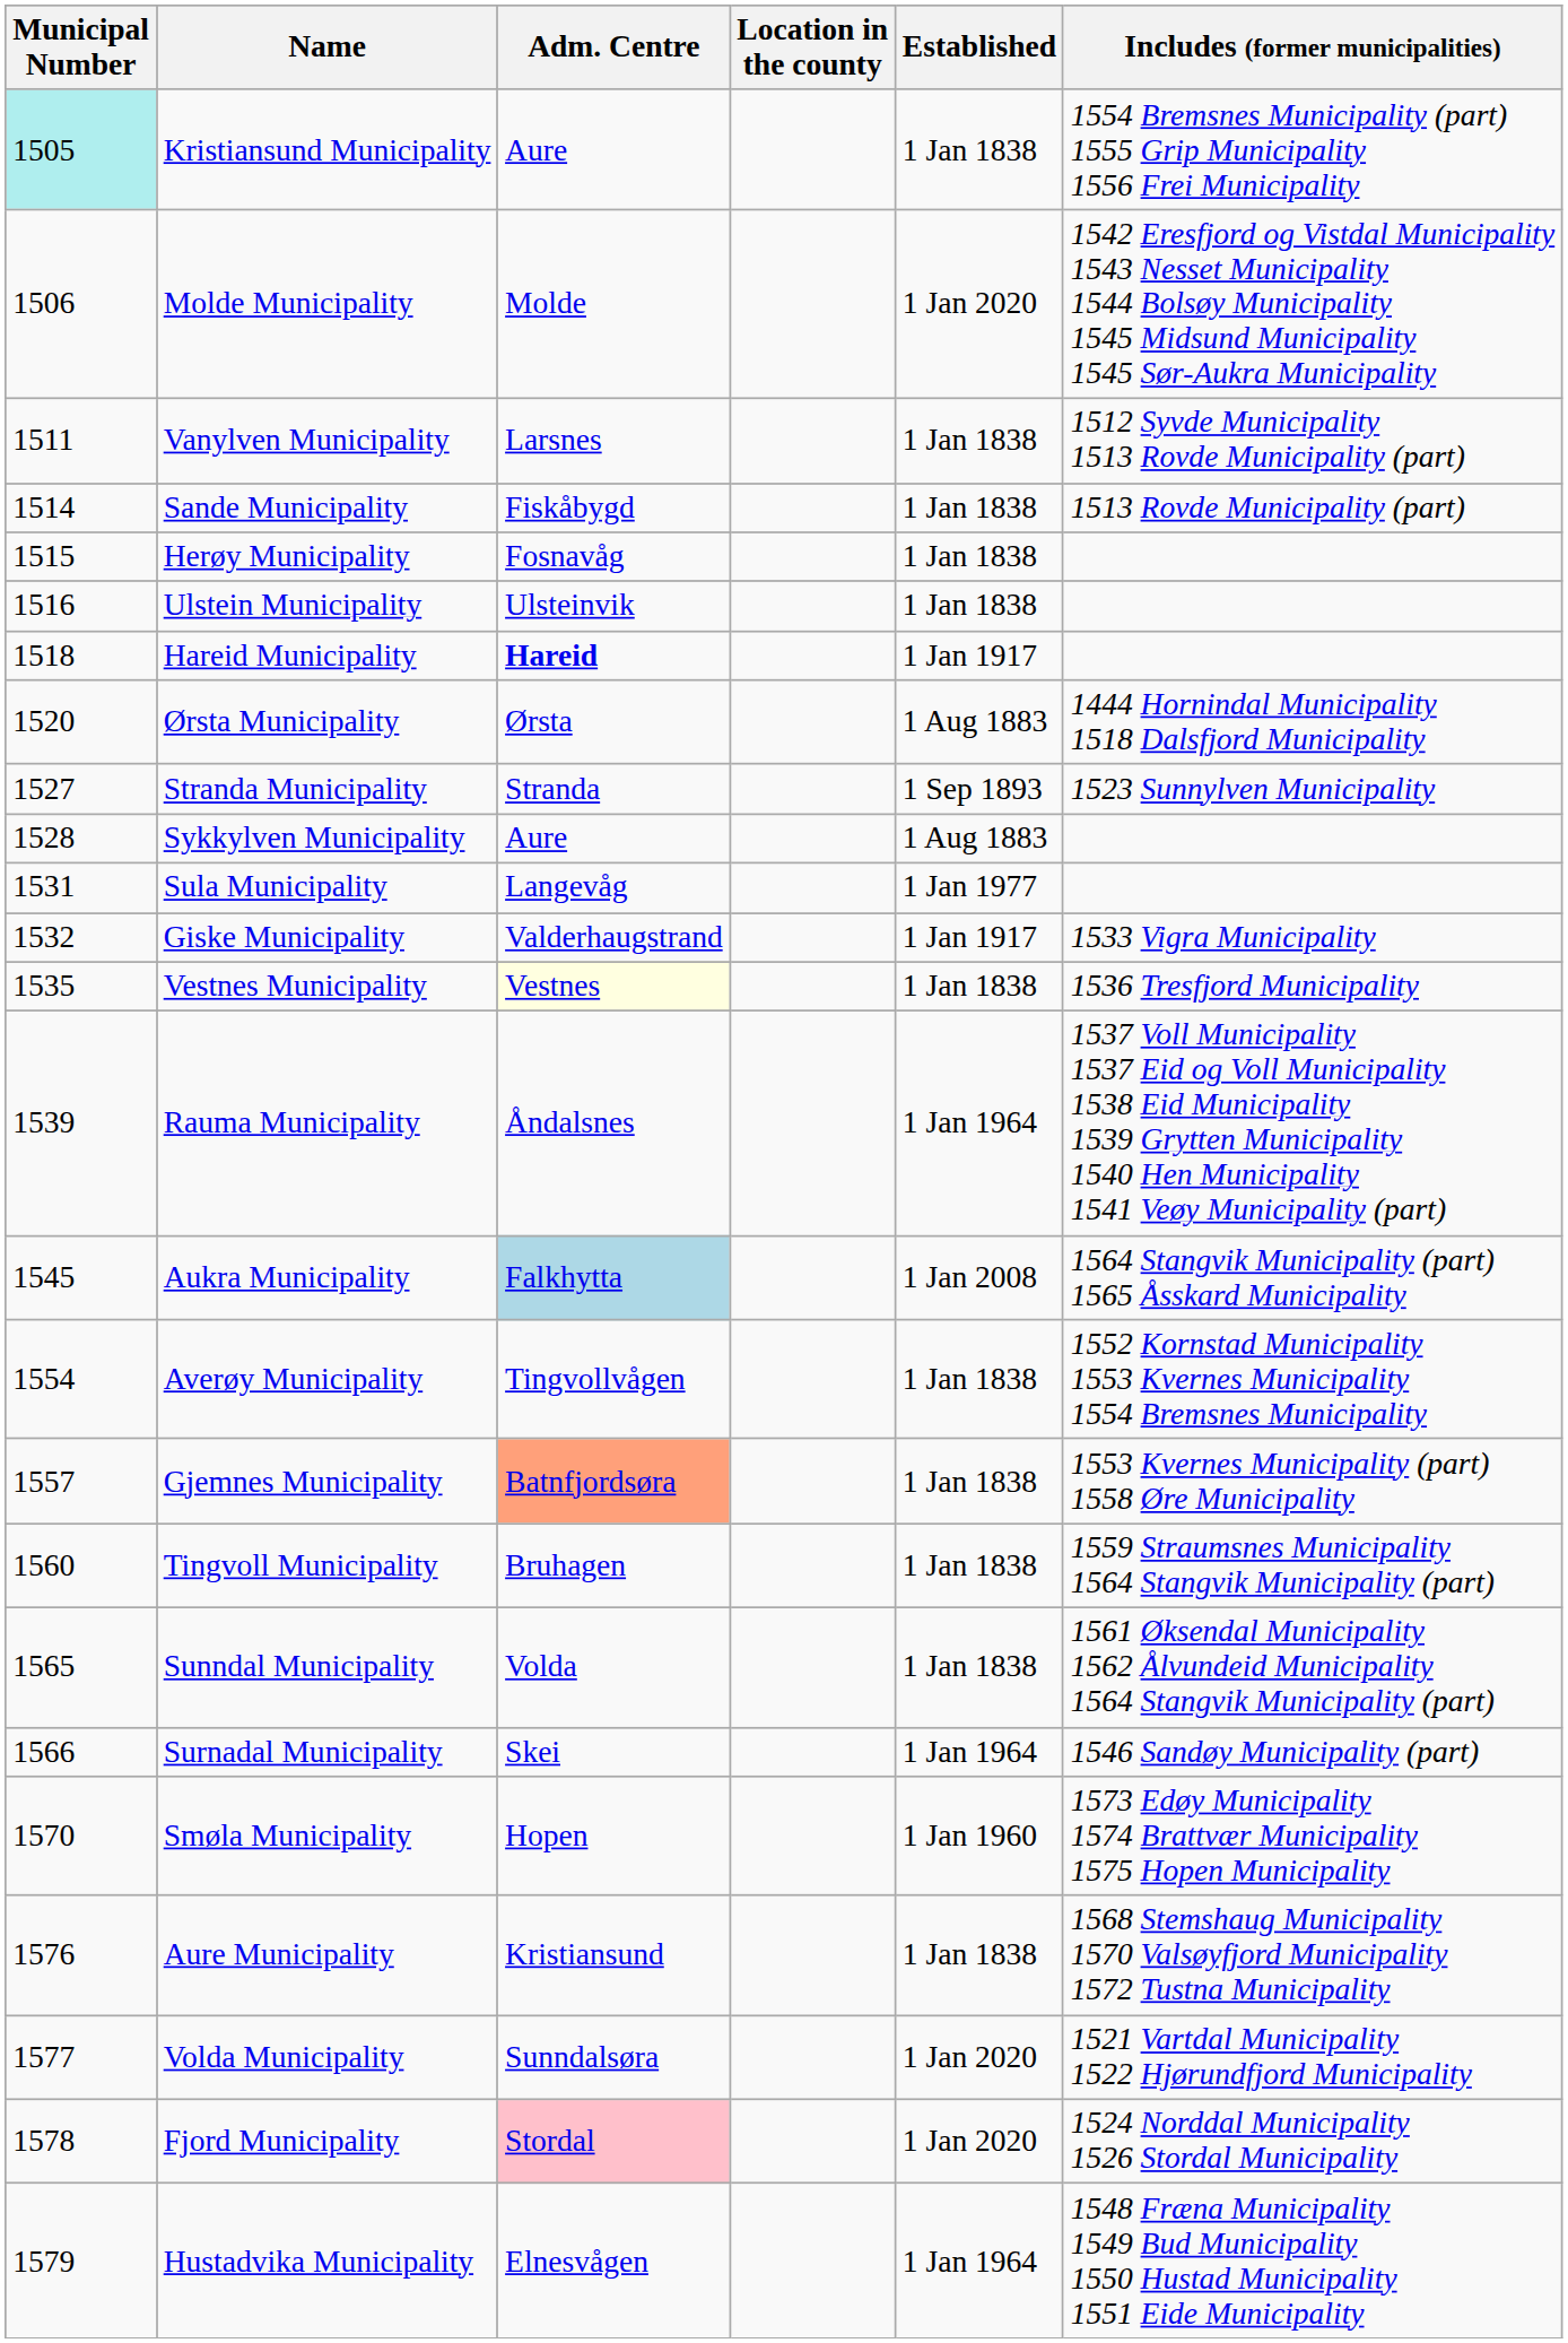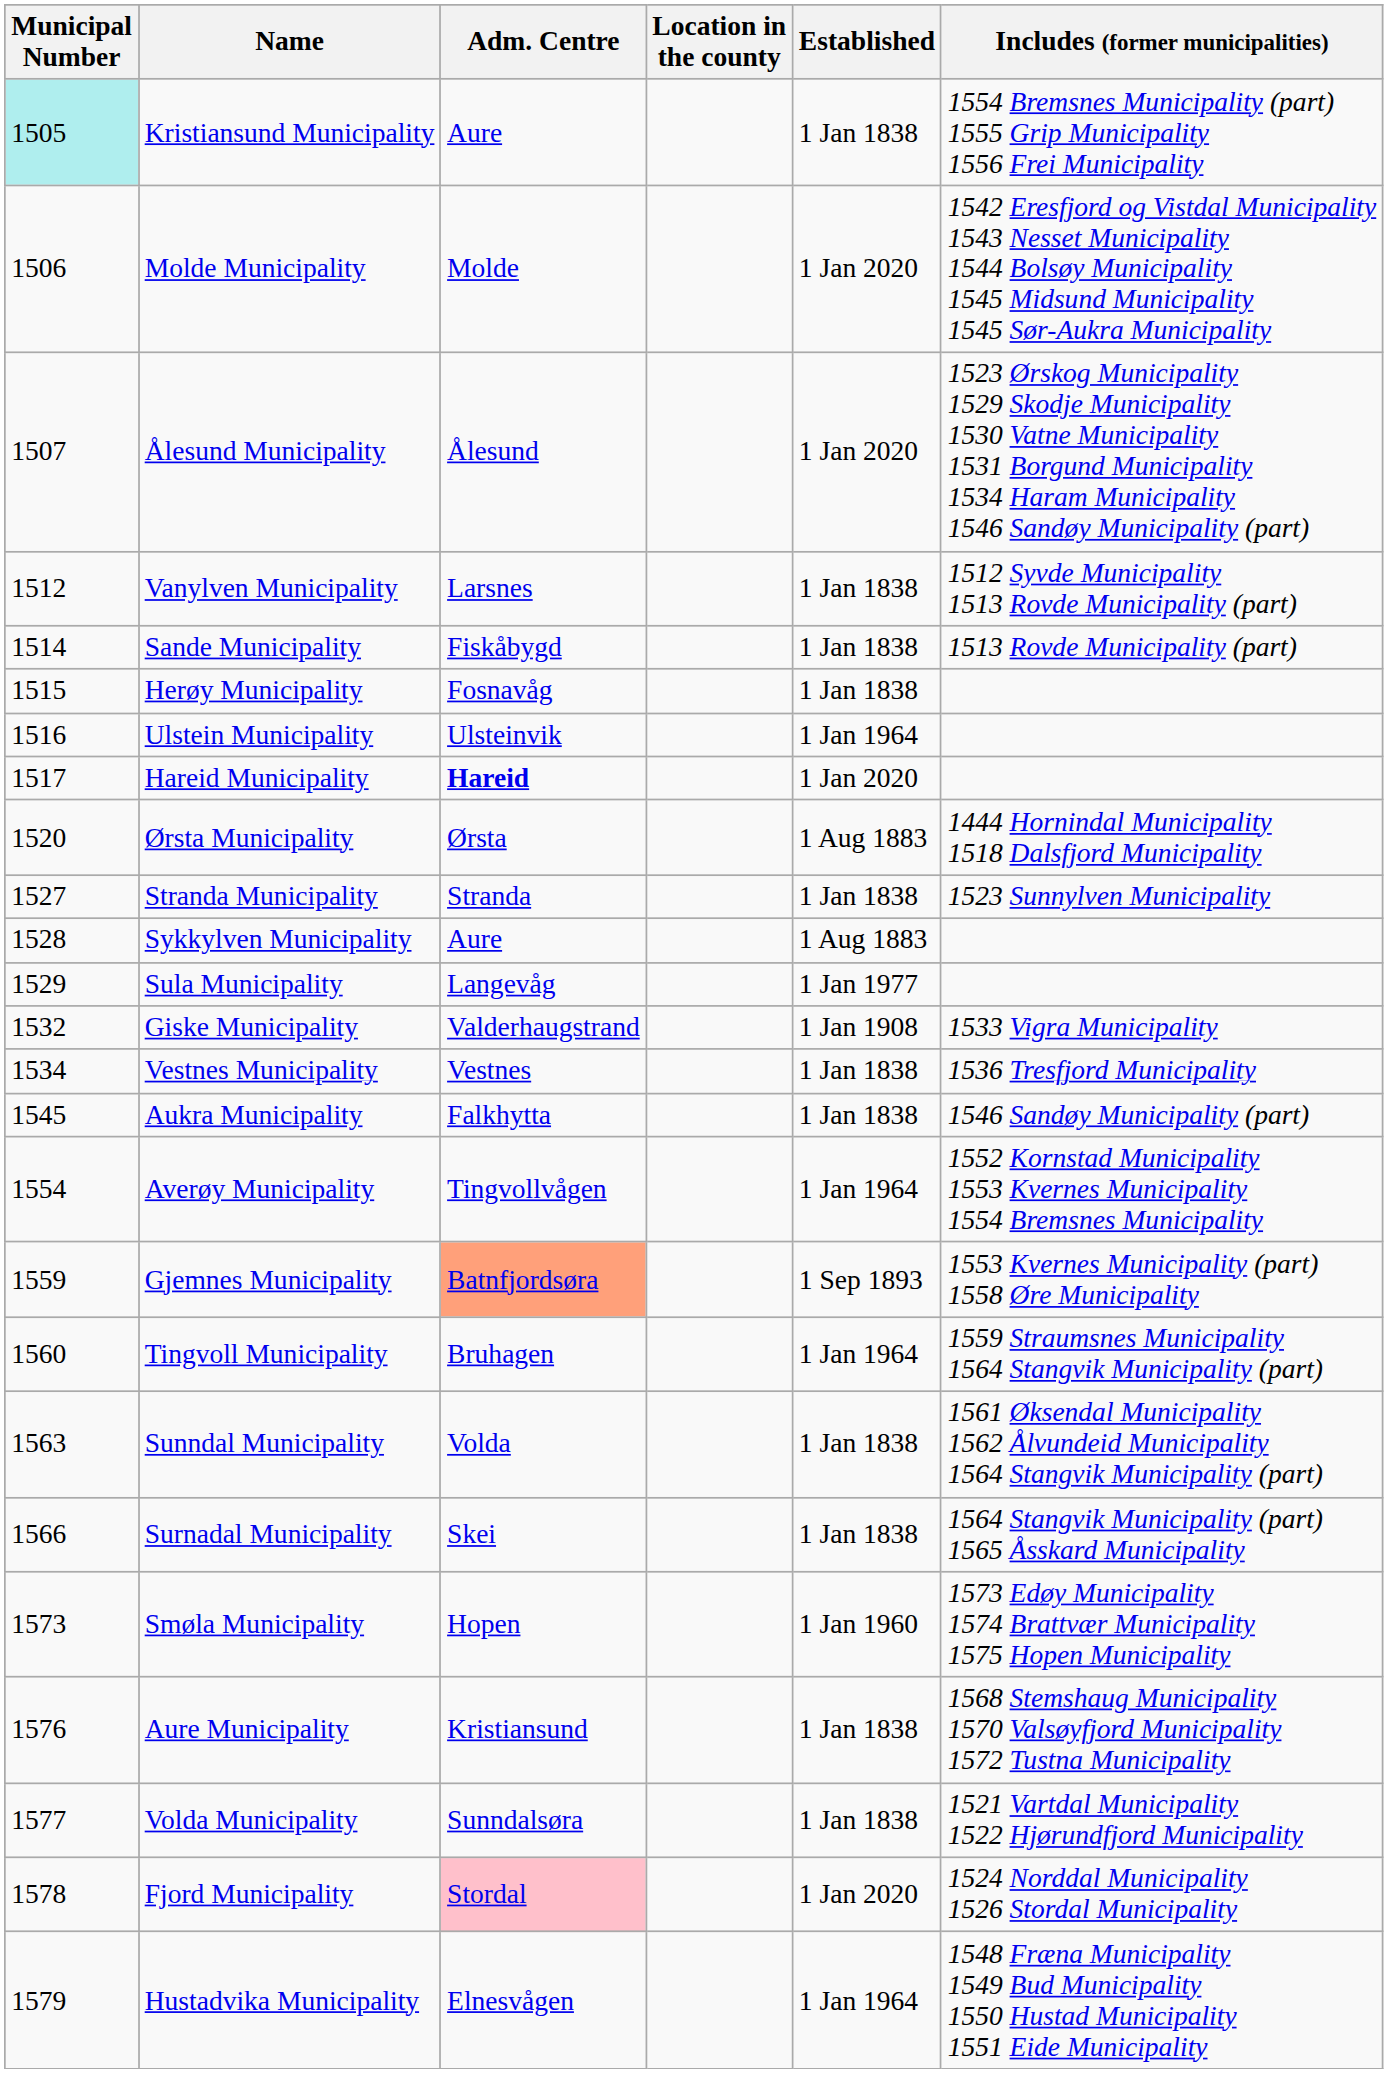 <table class="sortable wikitable mw-datatable">
 <tr>
 <th>Municipal<br>Number</th>
 <th>Name</th>
 <th>Adm. Centre</th>
 <th>Location in<br>the county</th>
 <th data-sort-type="date">Established</th>
 <th>Includes <small>(former municipalities)</small></th>
 </tr>
 <tr>
 <td style="background: paleturquoise;">1505</td>
 <td> <a href='#'>Kristiansund Municipality</a></td>
 <td><a href='#'>Aure</a></td>
 <td></td>
 <td>1 Jan 1838</td>
 <td><em>1554 <a href='#'>Bremsnes Municipality</a> (part)<br>1555 <a href='#'>Grip Municipality</a><br>1556 <a href='#'>Frei Municipality</a></em></td>
 </tr>
 <tr>
 <td>1506</td>
 <td> <a href='#'>Molde Municipality</a></td>
 <td><a href='#'>Molde</a></td>
 <td></td>
 <td>1 Jan 2020</td>
 <td><em>1542 <a href='#'>Eresfjord og Vistdal Municipality</a><br>1543 <a href='#'>Nesset Municipality</a><br>1544 <a href='#'>Bolsøy Municipality</a><br>1545 <a href='#'>Midsund Municipality</a><br>1545 <a href='#'>Sør-Aukra Municipality</a></em></td>
 </tr>
 <tr>
-<td>1511</td>
+<td>1507</td>
+<td> <a href='#'>Ålesund Municipality</a></td>
+<td><a href='#'>Ålesund</a></td>
+<td></td>
+<td>1 Jan 2020</td>
+<td><em>1523 <a href='#'>Ørskog Municipality</a><br>1529 <a href='#'>Skodje Municipality</a><br>1530 <a href='#'>Vatne Municipality</a><br>1531 <a href='#'>Borgund Municipality</a><br>1534 <a href='#'>Haram Municipality</a><br>1546 <a href='#'>Sandøy Municipality</a> (part)</em></td>
+</tr>
+<tr>
+<td>1512</td>
 <td> <a href='#'>Vanylven Municipality</a></td>
 <td><a href='#'>Larsnes</a></td>
 <td></td>
 <td>1 Jan 1838</td>
 <td><em>1512 <a href='#'>Syvde Municipality</a><br>1513 <a href='#'>Rovde Municipality</a> (part)</em></td>
 </tr>
 <tr>
 <td>1514</td>
 <td> <a href='#'>Sande Municipality</a></td>
 <td><a href='#'>Fiskåbygd</a></td>
 <td></td>
 <td>1 Jan 1838</td>
 <td><em>1513 <a href='#'>Rovde Municipality</a> (part)</em></td>
 </tr>
 <tr>
 <td>1515</td>
 <td> <a href='#'>Herøy Municipality</a></td>
 <td><a href='#'>Fosnavåg</a></td>
 <td></td>
 <td>1 Jan 1838</td>
 <td></td>
 </tr>
 <tr>
 <td>1516</td>
 <td> <a href='#'>Ulstein Municipality</a></td>
 <td><a href='#'>Ulsteinvik</a></td>
 <td></td>
-<td>1 Jan 1838</td>
+<td>1 Jan 1964</td>
 <td></td>
 </tr>
 <tr>
-<td>1518</td>
+<td>1517</td>
 <td> <a href='#'>Hareid Municipality</a></td>
 <td><strong><a href='#'>Hareid</a></strong></td>
 <td></td>
-<td>1 Jan 1917</td>
+<td>1 Jan 2020</td>
 <td></td>
 </tr>
 <tr>
 <td>1520</td>
 <td> <a href='#'>Ørsta Municipality</a></td>
 <td><a href='#'>Ørsta</a></td>
 <td></td>
 <td>1 Aug 1883</td>
 <td><em>1444 <a href='#'>Hornindal Municipality</a><br>1518 <a href='#'>Dalsfjord Municipality</a></em></td>
 </tr>
 <tr>
 <td>1527</td>
 <td> <a href='#'>Stranda Municipality</a></td>
 <td><a href='#'>Stranda</a></td>
 <td></td>
-<td>1 Sep 1893</td>
+<td>1 Jan 1838</td>
 <td><em>1523 <a href='#'>Sunnylven Municipality</a></em></td>
 </tr>
 <tr>
 <td>1528</td>
 <td> <a href='#'>Sykkylven Municipality</a></td>
 <td><a href='#'>Aure</a></td>
 <td></td>
 <td>1 Aug 1883</td>
 <td></td>
 </tr>
 <tr>
-<td>1531</td>
+<td>1529</td>
 <td> <a href='#'>Sula Municipality</a></td>
 <td><a href='#'>Langevåg</a></td>
 <td></td>
 <td>1 Jan 1977</td>
 <td></td>
 </tr>
 <tr>
 <td>1532</td>
 <td> <a href='#'>Giske Municipality</a></td>
 <td><a href='#'>Valderhaugstrand</a></td>
 <td></td>
-<td>1 Jan 1917</td>
+<td>1 Jan 1908</td>
 <td><em>1533 <a href='#'>Vigra Municipality</a></em></td>
 </tr>
 <tr>
-<td>1535</td>
+<td>1534</td>
 <td> <a href='#'>Vestnes Municipality</a></td>
-<td style="background: lightyellow;"><a href='#'>Vestnes</a></td>
+<td><a href='#'>Vestnes</a></td>
 <td></td>
 <td>1 Jan 1838</td>
 <td><em>1536 <a href='#'>Tresfjord Municipality</a></em></td>
 </tr>
 <tr>
-<td>1539</td>
-<td> <a href='#'>Rauma Municipality</a></td>
-<td><a href='#'>Åndalsnes</a></td>
-<td></td>
-<td>1 Jan 1964</td>
-<td><em>1537 <a href='#'>Voll Municipality</a><br>1537 <a href='#'>Eid og Voll Municipality</a><br>1538 <a href='#'>Eid Municipality</a><br>1539 <a href='#'>Grytten Municipality</a><br>1540 <a href='#'>Hen Municipality</a><br>1541 <a href='#'>Veøy Municipality</a> (part)</em></td>
-</tr>
-<tr>
 <td>1545</td>
 <td> <a href='#'>Aukra Municipality</a></td>
-<td style="background: lightblue;"><a href='#'>Falkhytta</a></td>
+<td><a href='#'>Falkhytta</a></td>
 <td></td>
-<td>1 Jan 2008</td>
-<td><em>1564 <a href='#'>Stangvik Municipality</a> (part)<br>1565 <a href='#'>Åsskard Municipality</a></em></td>
+<td>1 Jan 1838</td>
+<td><em>1546 <a href='#'>Sandøy Municipality</a> (part)</em></td>
 </tr>
 <tr>
 <td>1554</td>
 <td> <a href='#'>Averøy Municipality</a></td>
 <td><a href='#'>Tingvollvågen</a></td>
 <td></td>
-<td>1 Jan 1838</td>
+<td>1 Jan 1964</td>
 <td><em>1552 <a href='#'>Kornstad Municipality</a><br>1553 <a href='#'>Kvernes Municipality</a><br>1554 <a href='#'>Bremsnes Municipality</a></em></td>
 </tr>
 <tr>
-<td>1557</td>
+<td>1559</td>
 <td> <a href='#'>Gjemnes Municipality</a></td>
 <td style="background: lightsalmon;"><a href='#'>Batnfjordsøra</a></td>
 <td></td>
-<td>1 Jan 1838</td>
+<td>1 Sep 1893</td>
 <td><em>1553 <a href='#'>Kvernes Municipality</a> (part)<br>1558 <a href='#'>Øre Municipality</a></em></td>
 </tr>
 <tr>
 <td>1560</td>
 <td> <a href='#'>Tingvoll Municipality</a></td>
 <td><a href='#'>Bruhagen</a></td>
 <td></td>
-<td>1 Jan 1838</td>
+<td>1 Jan 1964</td>
 <td><em>1559 <a href='#'>Straumsnes Municipality</a><br>1564 <a href='#'>Stangvik Municipality</a> (part)</em></td>
 </tr>
 <tr>
-<td>1565</td>
+<td>1563</td>
 <td> <a href='#'>Sunndal Municipality</a></td>
 <td><a href='#'>Volda</a></td>
 <td></td>
 <td>1 Jan 1838</td>
 <td><em>1561 <a href='#'>Øksendal Municipality</a><br>1562 <a href='#'>Ålvundeid Municipality</a><br>1564 <a href='#'>Stangvik Municipality</a> (part)</em></td>
 </tr>
 <tr>
 <td>1566</td>
 <td> <a href='#'>Surnadal Municipality</a></td>
 <td><a href='#'>Skei</a></td>
 <td></td>
-<td>1 Jan 1964</td>
-<td><em>1546 <a href='#'>Sandøy Municipality</a> (part)</em></td>
+<td>1 Jan 1838</td>
+<td><em>1564 <a href='#'>Stangvik Municipality</a> (part)<br>1565 <a href='#'>Åsskard Municipality</a></em></td>
 </tr>
 <tr>
-<td>1570</td>
+<td>1573</td>
 <td> <a href='#'>Smøla Municipality</a></td>
 <td><a href='#'>Hopen</a></td>
 <td></td>
 <td>1 Jan 1960</td>
 <td><em>1573 <a href='#'>Edøy Municipality</a><br>1574 <a href='#'>Brattvær Municipality</a><br>1575 <a href='#'>Hopen Municipality</a></em></td>
 </tr>
 <tr>
 <td>1576</td>
 <td> <a href='#'>Aure Municipality</a></td>
 <td><a href='#'>Kristiansund</a></td>
 <td></td>
 <td>1 Jan 1838</td>
 <td><em>1568 <a href='#'>Stemshaug Municipality</a><br>1570 <a href='#'>Valsøyfjord Municipality</a><br>1572 <a href='#'>Tustna Municipality</a></em></td>
 </tr>
 <tr>
 <td>1577</td>
 <td> <a href='#'>Volda Municipality</a></td>
 <td><a href='#'>Sunndalsøra</a></td>
 <td></td>
-<td>1 Jan 2020</td>
+<td>1 Jan 1838</td>
 <td><em>1521 <a href='#'>Vartdal Municipality</a><br>1522 <a href='#'>Hjørundfjord Municipality</a></em></td>
 </tr>
 <tr>
 <td>1578</td>
 <td> <a href='#'>Fjord Municipality</a></td>
 <td style="background: pink;"><a href='#'>Stordal</a></td>
 <td></td>
 <td>1 Jan 2020</td>
 <td><em>1524 <a href='#'>Norddal Municipality</a><br>1526 <a href='#'>Stordal Municipality</a></em></td>
 </tr>
 <tr>
 <td>1579</td>
 <td> <a href='#'>Hustadvika Municipality</a></td>
 <td><a href='#'>Elnesvågen</a></td>
 <td></td>
 <td>1 Jan 1964</td>
 <td><em>1548 <a href='#'>Fræna Municipality</a><br>1549 <a href='#'>Bud Municipality</a><br>1550 <a href='#'>Hustad Municipality</a><br>1551 <a href='#'>Eide Municipality</a></em></td>
 </tr>
 </table>
